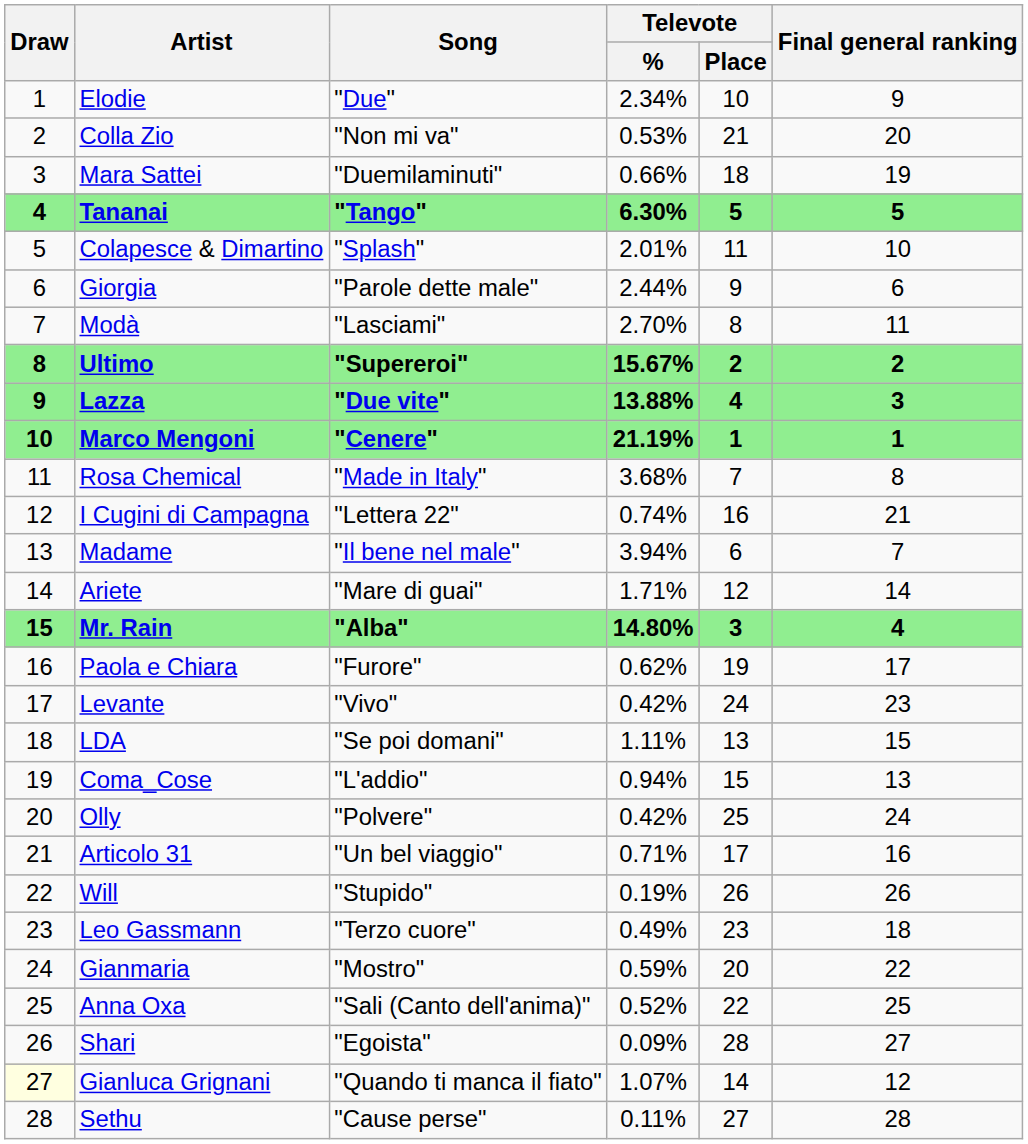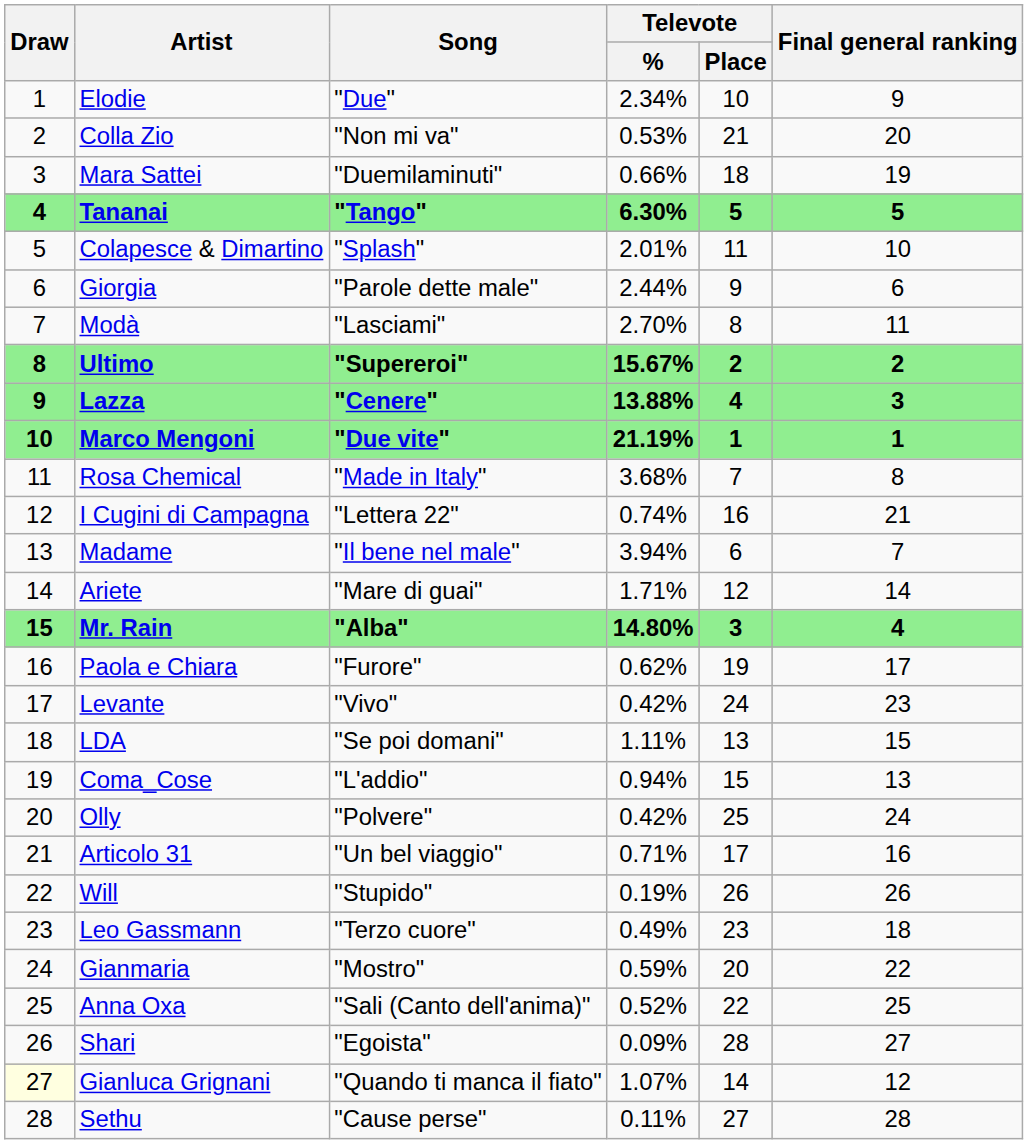 <table class="wikitable sortable">
 <tr>
 <th rowspan="2">Draw</th>
 <th rowspan="2">Artist</th>
 <th rowspan="2">Song</th>
 <th colspan="2">Televote</th>
 <th rowspan="2">Final general ranking</th>
 </tr>
 <tr>
 <th>%</th>
 <th>Place</th>
 </tr>
 <tr>
 <td align="center">1</td>
 <td><a href='#'>Elodie</a></td>
 <td>"<a href='#'>Due</a>"</td>
 <td align="center">2.34%</td>
 <td align="center">10</td>
 <td align="center">9</td>
 </tr>
 <tr>
 <td align="center">2</td>
 <td><a href='#'>Colla Zio</a></td>
 <td>"Non mi va"</td>
 <td align="center">0.53%</td>
 <td align="center">21</td>
 <td align="center">20</td>
 </tr>
 <tr>
 <td align="center">3</td>
 <td><a href='#'>Mara Sattei</a></td>
 <td>"Duemilaminuti"</td>
 <td align="center">0.66%</td>
 <td align="center">18</td>
 <td align="center">19</td>
 </tr>
 <tr bgcolor="#90EE90">
 <td align="center"><strong>4</strong></td>
 <td><strong><a href='#'>Tananai</a></strong></td>
 <td><strong>"<a href='#'>Tango</a>"</strong></td>
 <td align="center"><strong>6.30%</strong></td>
 <td align="center"><strong>5</strong></td>
 <td align="center"><strong>5</strong></td>
 </tr>
 <tr>
 <td align="center">5</td>
 <td><a href='#'>Colapesce</a> & <a href='#'>Dimartino</a></td>
 <td>"<a href='#'>Splash</a>"</td>
 <td align="center">2.01%</td>
 <td align="center">11</td>
 <td align="center">10</td>
 </tr>
 <tr>
 <td align="center">6</td>
 <td><a href='#'>Giorgia</a></td>
 <td>"Parole dette male"</td>
 <td align="center">2.44%</td>
 <td align="center">9</td>
 <td align="center">6</td>
 </tr>
 <tr>
 <td align="center">7</td>
 <td><a href='#'>Modà</a></td>
 <td>"Lasciami"</td>
 <td align="center">2.70%</td>
 <td align="center">8</td>
 <td align="center">11</td>
 </tr>
 <tr bgcolor="#90EE90">
 <td align="center"><strong>8</strong></td>
 <td><a href='#'><strong>Ultimo</strong></a></td>
 <td><strong>"Supereroi"</strong></td>
 <td align="center"><strong>15.67%</strong></td>
 <td align="center"><strong>2</strong></td>
 <td align="center"><strong>2</strong></td>
 </tr>
 <tr bgcolor="#90EE90">
 <td align="center"><strong>9</strong></td>
 <td><strong><a href='#'>Lazza</a></strong></td>
-<td><strong>"<a href='#'>Due vite</a>"</strong></td>
+<td><strong>"<a href='#'>Cenere</a>"</strong></td>
 <td align="center"><strong>13.88%</strong></td>
 <td align="center"><strong>4</strong></td>
 <td align="center"><strong>3</strong></td>
 </tr>
 <tr bgcolor="#90EE90">
 <td align="center"><strong>10</strong></td>
 <td><strong><a href='#'>Marco Mengoni</a></strong></td>
-<td><strong>"<a href='#'>Cenere</a>"</strong></td>
+<td><strong>"<a href='#'>Due vite</a>"</strong></td>
 <td align="center"><strong>21.19%</strong></td>
 <td align="center"><strong>1</strong></td>
 <td align="center"><strong>1</strong></td>
 </tr>
 <tr>
 <td align="center">11</td>
 <td><a href='#'>Rosa Chemical</a></td>
 <td>"<a href='#'>Made in Italy</a>"</td>
 <td align="center">3.68%</td>
 <td align="center">7</td>
 <td align="center">8</td>
 </tr>
 <tr>
 <td align="center">12</td>
 <td><a href='#'>I Cugini di Campagna</a></td>
 <td>"Lettera 22"</td>
 <td align="center">0.74%</td>
 <td align="center">16</td>
 <td align="center">21</td>
 </tr>
 <tr>
 <td align="center">13</td>
 <td><a href='#'>Madame</a></td>
 <td>"<a href='#'>Il bene nel male</a>"</td>
 <td align="center">3.94%</td>
 <td align="center">6</td>
 <td align="center">7</td>
 </tr>
 <tr>
 <td align="center">14</td>
 <td><a href='#'>Ariete</a></td>
 <td>"Mare di guai"</td>
 <td align="center">1.71%</td>
 <td align="center">12</td>
 <td align="center">14</td>
 </tr>
 <tr bgcolor="#90EE90">
 <td align="center"><strong>15</strong></td>
 <td><strong><a href='#'>Mr. Rain</a></strong></td>
 <td><strong>"Alba"</strong></td>
 <td align="center"><strong>14.80%</strong></td>
 <td align="center"><strong>3</strong></td>
 <td align="center"><strong>4</strong></td>
 </tr>
 <tr>
 <td align="center">16</td>
 <td><a href='#'>Paola e Chiara</a></td>
 <td>"Furore"</td>
 <td align="center">0.62%</td>
 <td align="center">19</td>
 <td align="center">17</td>
 </tr>
 <tr>
 <td align="center">17</td>
 <td><a href='#'>Levante</a></td>
 <td>"Vivo"</td>
 <td align="center">0.42%</td>
 <td align="center">24</td>
 <td align="center">23</td>
 </tr>
 <tr>
 <td align="center">18</td>
 <td><a href='#'>LDA</a></td>
 <td>"Se poi domani"</td>
 <td align="center">1.11%</td>
 <td align="center">13</td>
 <td align="center">15</td>
 </tr>
 <tr>
 <td align="center">19</td>
 <td><a href='#'>Coma_Cose</a></td>
 <td>"L'addio"</td>
 <td align="center">0.94%</td>
 <td align="center">15</td>
 <td align="center">13</td>
 </tr>
 <tr>
 <td align="center">20</td>
 <td><a href='#'>Olly</a></td>
 <td>"Polvere"</td>
 <td align="center">0.42%</td>
 <td align="center">25</td>
 <td align="center">24</td>
 </tr>
 <tr>
 <td align="center">21</td>
 <td><a href='#'>Articolo 31</a></td>
 <td>"Un bel viaggio"</td>
 <td align="center">0.71%</td>
 <td align="center">17</td>
 <td align="center">16</td>
 </tr>
 <tr>
 <td align="center">22</td>
 <td><a href='#'>Will</a></td>
 <td>"Stupido"</td>
 <td align="center">0.19%</td>
 <td align="center">26</td>
 <td align="center">26</td>
 </tr>
 <tr>
 <td align="center">23</td>
 <td><a href='#'>Leo Gassmann</a></td>
 <td>"Terzo cuore"</td>
 <td align="center">0.49%</td>
 <td align="center">23</td>
 <td align="center">18</td>
 </tr>
 <tr>
 <td align="center">24</td>
 <td><a href='#'>Gianmaria</a></td>
 <td>"Mostro"</td>
 <td align="center">0.59%</td>
 <td align="center">20</td>
 <td align="center">22</td>
 </tr>
 <tr>
 <td align="center">25</td>
 <td><a href='#'>Anna Oxa</a></td>
 <td>"Sali (Canto dell'anima)"</td>
 <td align="center">0.52%</td>
 <td align="center">22</td>
 <td align="center">25</td>
 </tr>
 <tr>
 <td align="center">26</td>
 <td><a href='#'>Shari</a></td>
 <td>"Egoista"</td>
 <td align="center">0.09%</td>
 <td align="center">28</td>
 <td align="center">27</td>
 </tr>
 <tr>
 <td align="center" style="background: lightyellow;">27</td>
 <td><a href='#'>Gianluca Grignani</a></td>
 <td>"Quando ti manca il fiato"</td>
 <td align="center">1.07%</td>
 <td align="center">14</td>
 <td align="center">12</td>
 </tr>
 <tr>
 <td align="center">28</td>
 <td><a href='#'>Sethu</a></td>
 <td>"Cause perse"</td>
 <td align="center">0.11%</td>
 <td align="center">27</td>
 <td align="center">28</td>
 </tr>
 </table>
